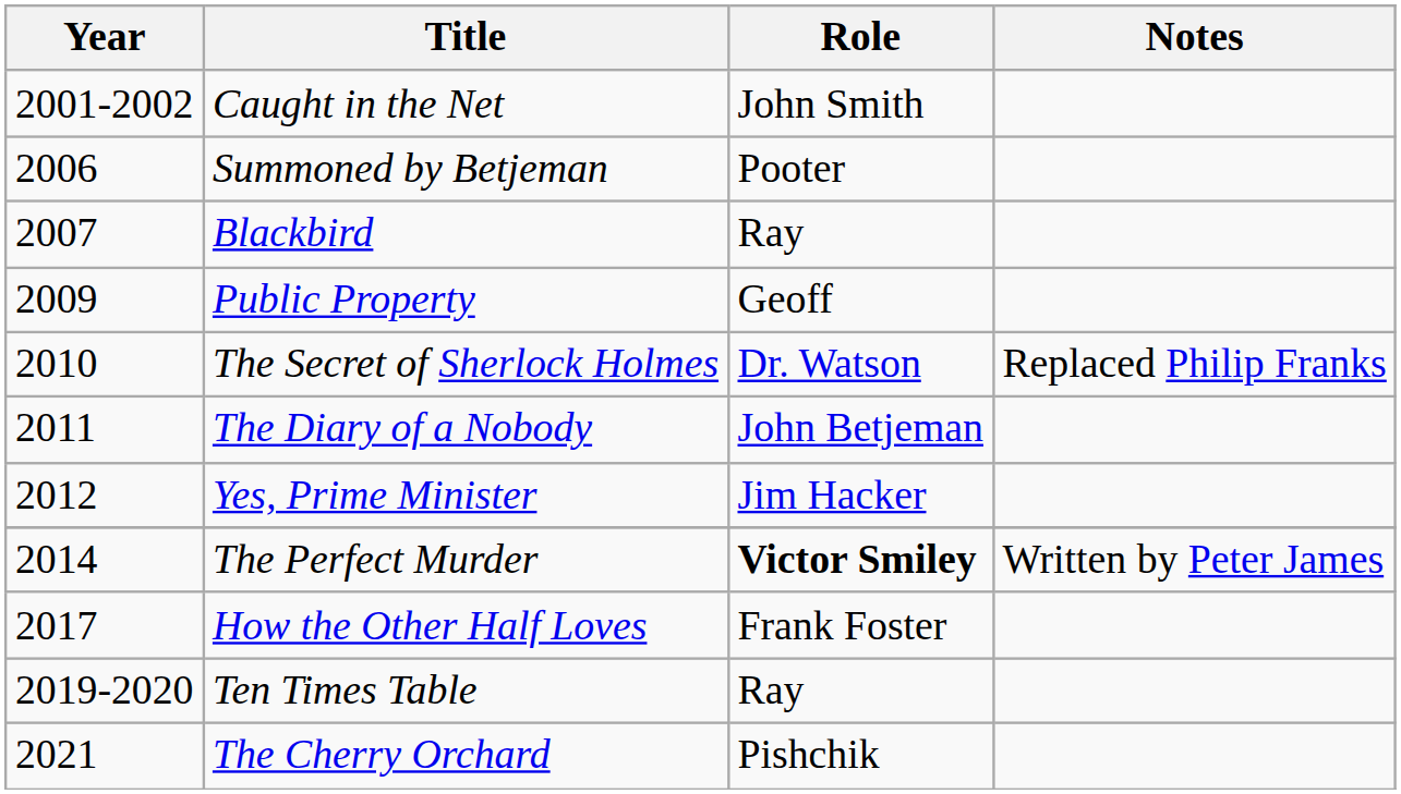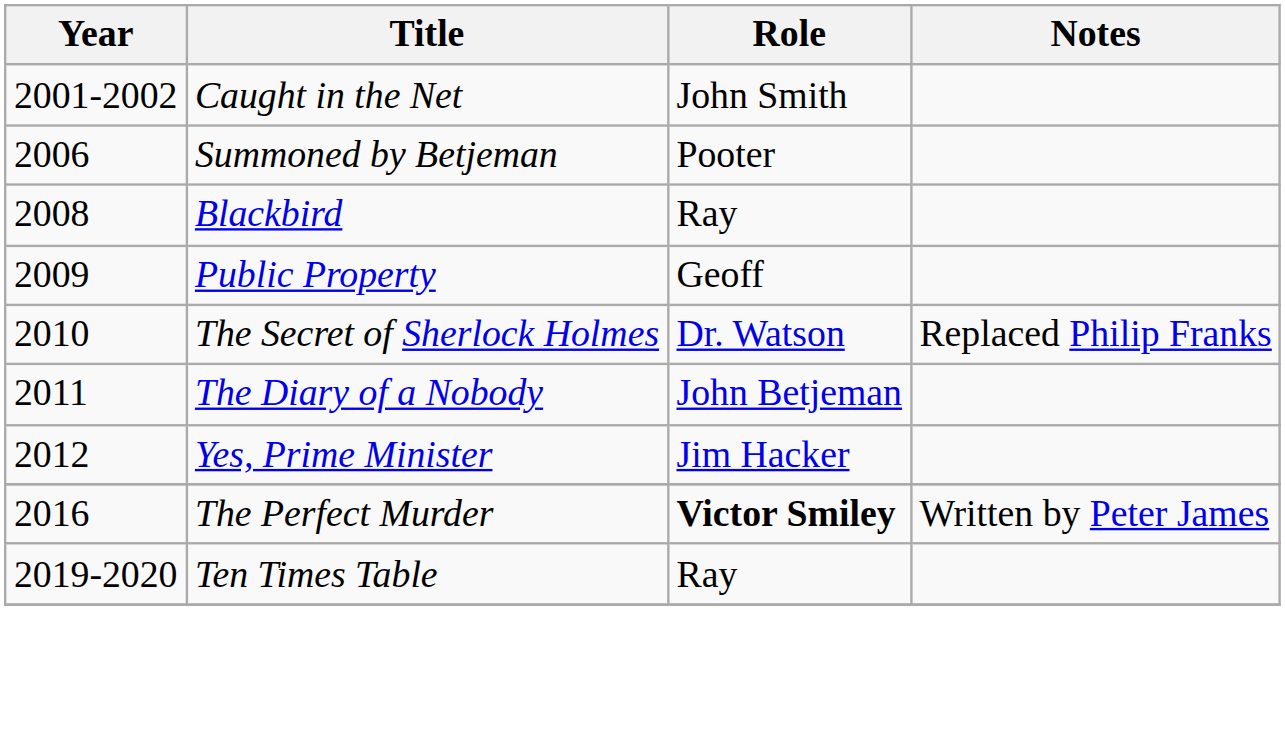 <table class="wikitable">
 <tr>
 <th>Year</th>
 <th>Title</th>
 <th>Role</th>
 <th>Notes</th>
 </tr>
 <tr>
 <td>2001-2002</td>
 <td><em>Caught in the Net</em></td>
 <td>John Smith</td>
 <td></td>
 </tr>
 <tr>
 <td>2006</td>
 <td><em>Summoned by Betjeman</em></td>
 <td>Pooter</td>
 <td></td>
 </tr>
 <tr>
-<td>2007</td>
+<td>2008</td>
 <td><em><a href='#'>Blackbird</a></em></td>
 <td>Ray</td>
 <td></td>
 </tr>
 <tr>
 <td>2009</td>
 <td><em><a href='#'>Public Property</a></em></td>
 <td>Geoff</td>
 <td></td>
 </tr>
 <tr>
 <td>2010</td>
 <td><em>The Secret of <a href='#'>Sherlock Holmes</a></em></td>
 <td><a href='#'>Dr. Watson</a></td>
 <td>Replaced <a href='#'>Philip Franks</a></td>
 </tr>
 <tr>
 <td>2011</td>
 <td><em><a href='#'>The Diary of a Nobody</a></em></td>
 <td><a href='#'>John Betjeman</a></td>
 <td></td>
 </tr>
 <tr>
 <td>2012</td>
 <td><em><a href='#'>Yes, Prime Minister</a></em></td>
 <td><a href='#'>Jim Hacker</a></td>
 <td></td>
 </tr>
 <tr>
 </tr>
 <tr>
-<td>2014</td>
+<td>2016</td>
 <td><em>The Perfect Murder</em></td>
 <td><strong>Victor Smiley</strong></td>
 <td>Written by <a href='#'>Peter James</a></td>
-</tr>
-<tr>
-<td>2017</td>
-<td><em><a href='#'>How the Other Half Loves</a></em></td>
-<td>Frank Foster</td>
-<td></td>
 </tr>
 <tr>
 <td>2019-2020</td>
 <td><em>Ten Times Table</em></td>
 <td>Ray</td>
 <td></td>
 </tr>
 <tr>
-<td>2021</td>
-<td><em><a href='#'>The Cherry Orchard</a></em></td>
-<td>Pishchik</td>
-<td></td>
-</tr>
-<tr>
 </tr>
 </table>
